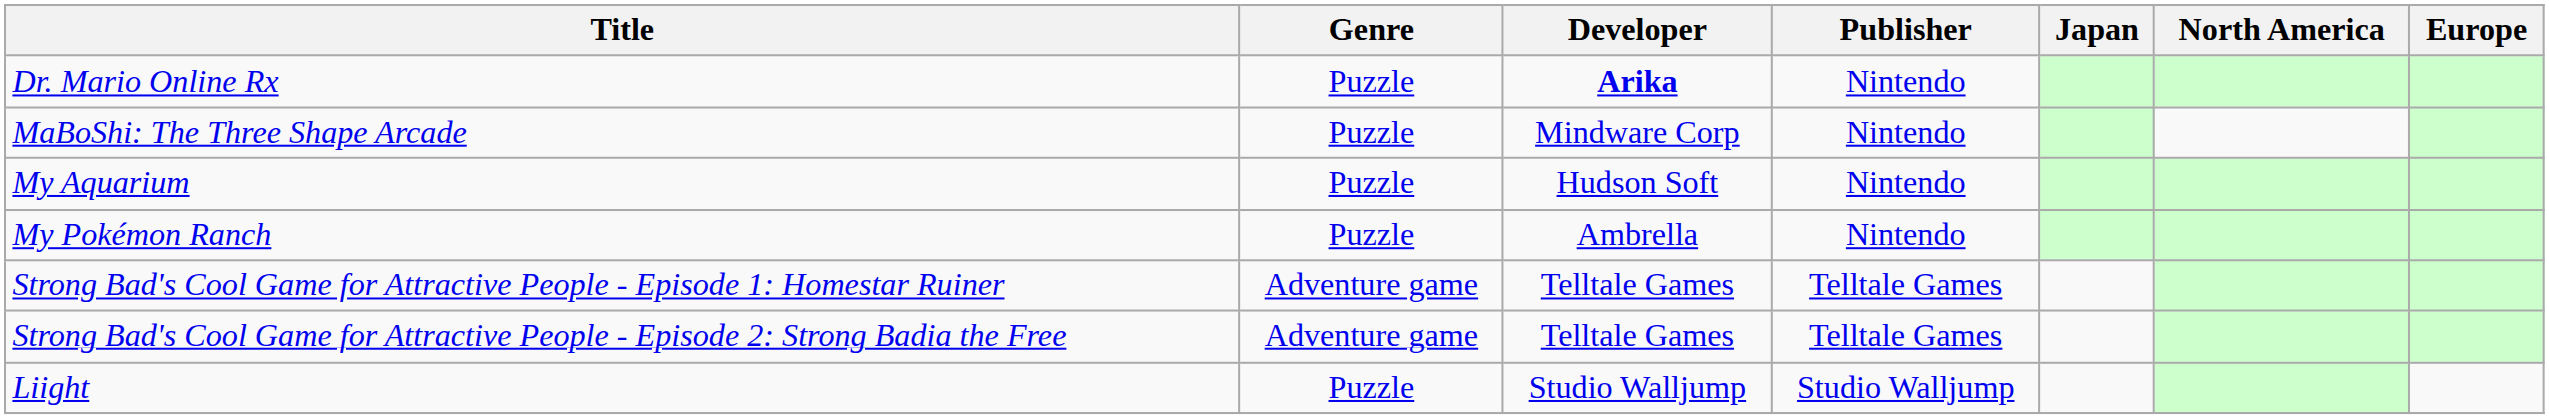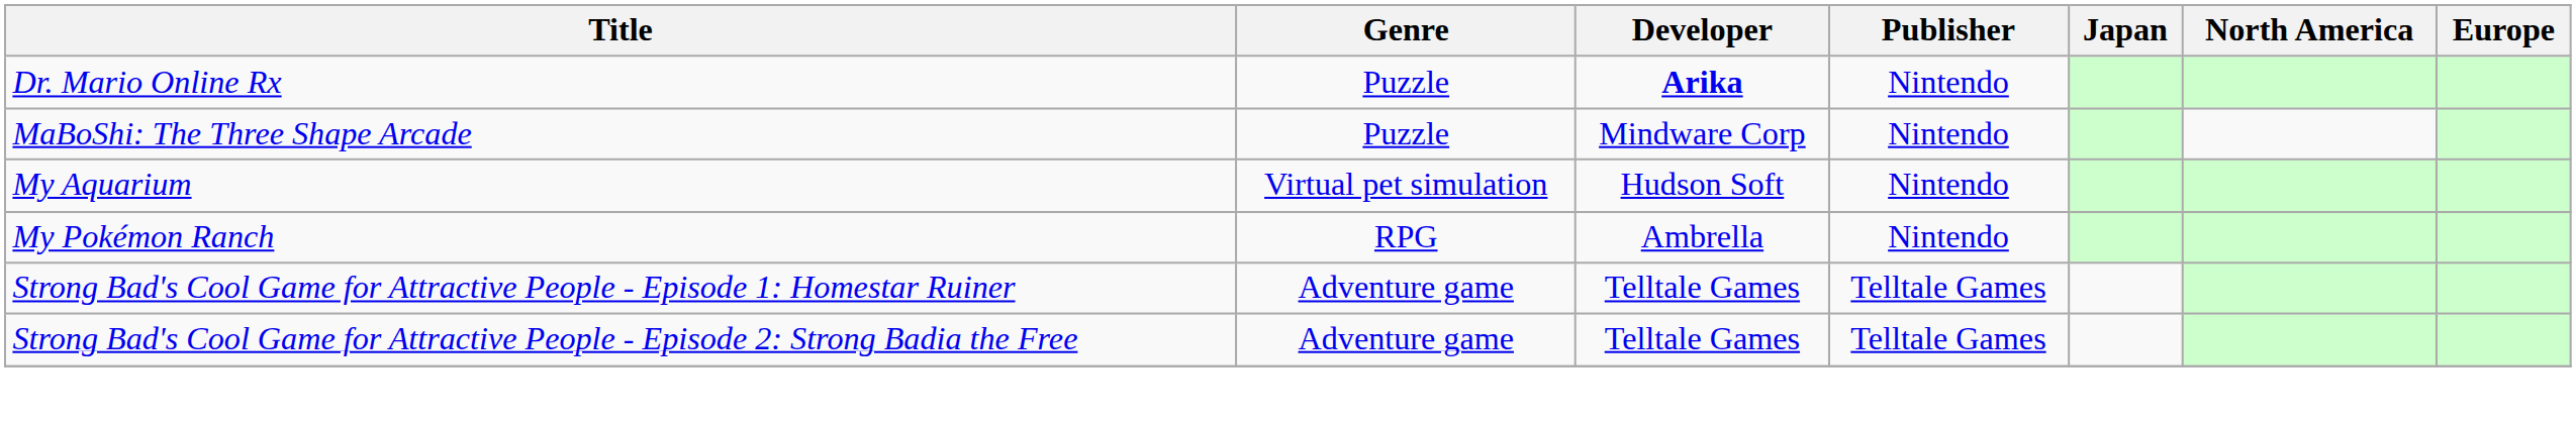 <table class="wikitable sortable" style="width:100%">
 <tr>
 <th>Title</th>
 <th>Genre</th>
 <th>Developer</th>
 <th>Publisher</th>
 <th>Japan</th>
 <th>North America</th>
 <th>Europe</th>
 </tr>
 <tr>
 <td><em><a href='#'>Dr. Mario Online Rx</a></em></td>
 <td align=center><a href='#'>Puzzle</a></td>
 <td align=center><strong><a href='#'>Arika</a></strong></td>
 <td align=center><a href='#'>Nintendo</a></td>
 <td bgcolor="#ccffcc" align="center"></td>
 <td align=center bgcolor='#ccffcc'></td>
 <td align=center bgcolor='#ccffcc'></td>
 </tr>
 <tr .>
 <td><em><a href='#'>MaBoShi: The Three Shape Arcade</a></em></td>
 <td align=center><a href='#'>Puzzle</a></td>
 <td align=center><a href='#'>Mindware Corp</a></td>
 <td align=center><a href='#'>Nintendo</a></td>
 <td bgcolor="#ccffcc" align="center"></td>
 <td></td>
 <td align=center bgcolor='#ccffcc'></td>
 </tr>
 <tr>
 <td><em><a href='#'>My Aquarium</a></em></td>
-<td align=center><a href='#'>Puzzle</a></td>
+<td align=center><a href='#'>Virtual pet simulation</a></td>
 <td align=center><a href='#'>Hudson Soft</a></td>
 <td align=center><a href='#'>Nintendo</a></td>
 <td bgcolor="#ccffcc" align="center"></td>
 <td align=center bgcolor='#ccffcc'></td>
 <td align=center bgcolor='#ccffcc'></td>
 </tr>
 <tr>
 <td><em><a href='#'>My Pokémon Ranch</a></em></td>
-<td align=center><a href='#'>Puzzle</a></td>
+<td align=center><a href='#'>RPG</a></td>
 <td align=center><a href='#'>Ambrella</a></td>
 <td align=center><a href='#'>Nintendo</a></td>
 <td bgcolor="#ccffcc" align="center"></td>
 <td align=center bgcolor='#ccffcc'></td>
 <td align=center bgcolor='#ccffcc'></td>
 </tr>
 <tr>
 <td><em><a href='#'>Strong Bad's Cool Game for Attractive People - Episode 1: Homestar Ruiner</a></em></td>
 <td align=center><a href='#'>Adventure game</a></td>
 <td align=center><a href='#'>Telltale Games</a></td>
 <td align=center><a href='#'>Telltale Games</a></td>
 <td></td>
 <td align=center bgcolor='#ccffcc'></td>
 <td align=center bgcolor='#ccffcc'></td>
 </tr>
 <tr>
 <td><em><a href='#'>Strong Bad's Cool Game for Attractive People - Episode 2: Strong Badia the Free</a></em></td>
 <td align=center><a href='#'>Adventure game</a></td>
 <td align=center><a href='#'>Telltale Games</a></td>
 <td align=center><a href='#'>Telltale Games</a></td>
 <td></td>
 <td align=center bgcolor='#ccffcc'></td>
 <td align=center bgcolor='#ccffcc'></td>
 </tr>
 <tr>
-<td><em><a href='#'>Liight</a></em></td>
-<td align=center><a href='#'>Puzzle</a></td>
-<td align=center><a href='#'>Studio Walljump</a></td>
-<td align=center><a href='#'>Studio Walljump</a></td>
-<td></td>
-<td align=center bgcolor='#ccffcc'></td>
-<td></td>
-</tr>
-<tr>
 </tr>
 </table>
